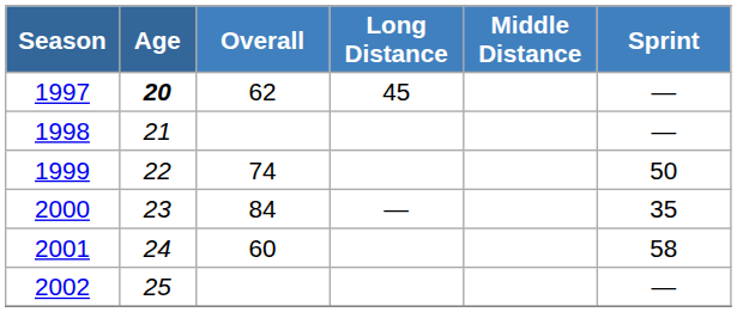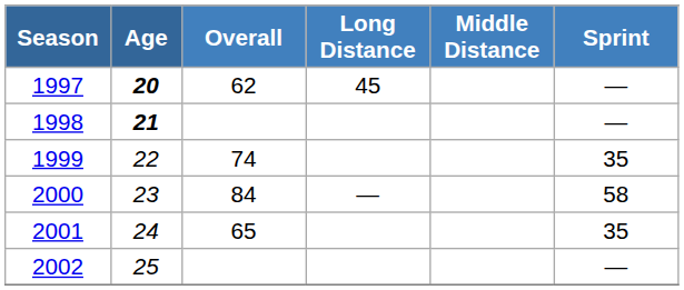 <table class="wikitable" style="font-size:95%; text-align:center; border:grey solid 1px; border-collapse:collapse; background:#ffffff;">
 <tr>
 <th style="background-color:#369; color:white; width:60px;" rowspan="2"> Season </th>
 <th style="background-color:#369; color:white; width:40px;" rowspan="2"> Age </th>
 </tr>
 <tr>
 <th style="background-color:#4180be; color:white; width:75px;">Overall</th>
 <th style="background-color:#4180be; color:white; width:75px;">Long Distance</th>
 <th style="background-color:#4180be; color:white; width:75px;">Middle Distance</th>
 <th style="background-color:#4180be; color:white; width:75px;">Sprint</th>
 </tr>
 <tr>
 <td><a href='#'>1997</a></td>
 <td><strong><em>20</em></strong></td>
 <td>62</td>
 <td>45</td>
 <td></td>
 <td>—</td>
 </tr>
 <tr>
 <td><a href='#'>1998</a></td>
-<td><em>21</em></td>
+<td><strong><em>21</em></strong></td>
 <td></td>
 <td></td>
 <td></td>
 <td>—</td>
 </tr>
 <tr>
 <td><a href='#'>1999</a></td>
 <td><em>22</em></td>
 <td>74</td>
 <td></td>
 <td></td>
-<td>50</td>
+<td>35</td>
 </tr>
 <tr>
 <td><a href='#'>2000</a></td>
 <td><em>23</em></td>
 <td>84</td>
 <td>—</td>
 <td></td>
-<td>35</td>
+<td>58</td>
 </tr>
 <tr>
 <td><a href='#'>2001</a></td>
 <td><em>24</em></td>
-<td>60</td>
+<td>65</td>
 <td></td>
 <td></td>
-<td>58</td>
+<td>35</td>
 </tr>
 <tr>
 <td><a href='#'>2002</a></td>
 <td><em>25</em></td>
 <td></td>
 <td></td>
 <td></td>
 <td>—</td>
 </tr>
 <tr>
 </tr>
 </table>
